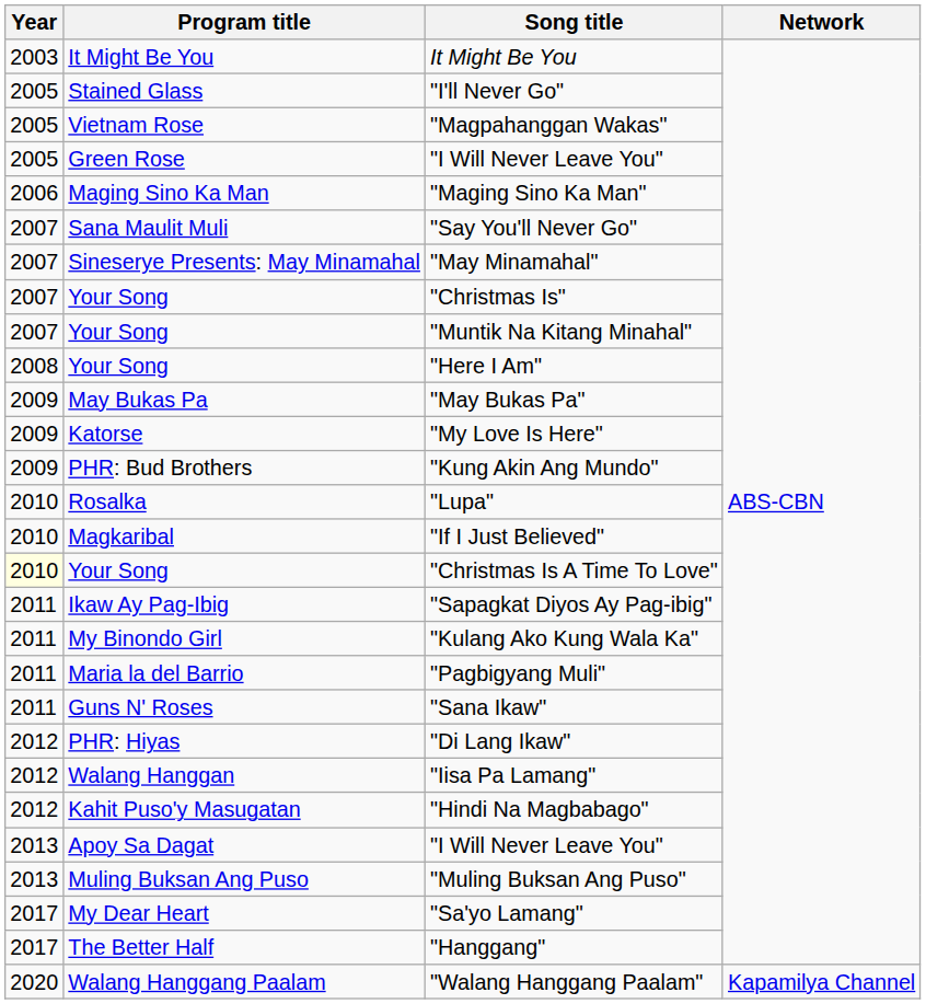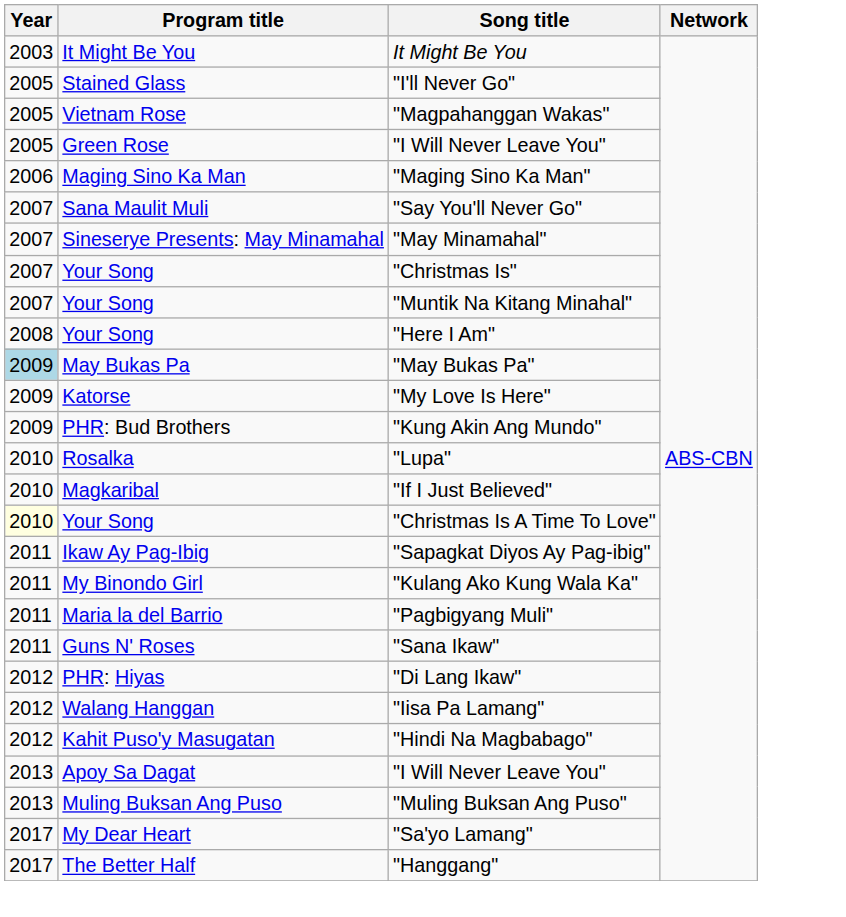 <table class = "wikitable" style="font-size:95%;">
 <tr>
 <th>Year</th>
 <th>Program title</th>
 <th>Song title</th>
 <th>Network</th>
 </tr>
 <tr>
 <td>2003</td>
 <td><a href='#'>It Might Be You</a></td>
 <td><em>It Might Be You</em></td>
 <td rowspan=27><a href='#'>ABS-CBN</a></td>
 </tr>
 <tr>
 <td>2005</td>
 <td><a href='#'>Stained Glass</a></td>
 <td>"I'll Never Go"</td>
 </tr>
 <tr>
 <td>2005</td>
 <td><a href='#'>Vietnam Rose</a></td>
 <td>"Magpahanggan Wakas"</td>
 </tr>
 <tr>
 <td>2005</td>
 <td><a href='#'>Green Rose</a></td>
 <td>"I Will Never Leave You"</td>
 </tr>
 <tr>
 <td>2006</td>
 <td><a href='#'>Maging Sino Ka Man</a></td>
 <td>"Maging Sino Ka Man"</td>
 </tr>
 <tr>
 <td>2007</td>
 <td><a href='#'>Sana Maulit Muli</a></td>
 <td>"Say You'll Never Go"</td>
 </tr>
 <tr>
 <td>2007</td>
 <td><a href='#'>Sineserye Presents</a>: <a href='#'>May Minamahal</a></td>
 <td>"May Minamahal"</td>
 </tr>
 <tr>
 <td>2007</td>
 <td><a href='#'>Your Song</a></td>
 <td>"Christmas Is"</td>
 </tr>
 <tr>
 <td>2007</td>
 <td><a href='#'>Your Song</a></td>
 <td>"Muntik Na Kitang Minahal"</td>
 </tr>
 <tr>
 <td>2008</td>
 <td><a href='#'>Your Song</a></td>
 <td>"Here I Am"</td>
 </tr>
 <tr>
-<td>2009</td>
+<td style="background: lightblue;">2009</td>
 <td><a href='#'>May Bukas Pa</a></td>
 <td>"May Bukas Pa"</td>
 </tr>
 <tr>
 <td>2009</td>
 <td><a href='#'>Katorse</a></td>
 <td>"My Love Is Here"</td>
 </tr>
 <tr>
 <td>2009</td>
 <td><a href='#'>PHR</a>: Bud Brothers</td>
 <td>"Kung Akin Ang Mundo"</td>
 </tr>
 <tr>
 <td>2010</td>
 <td><a href='#'>Rosalka</a></td>
 <td>"Lupa"</td>
 </tr>
 <tr>
 <td>2010</td>
 <td><a href='#'>Magkaribal</a></td>
 <td>"If I Just Believed"</td>
 </tr>
 <tr>
 <td style="background: lightyellow;">2010</td>
 <td><a href='#'>Your Song</a></td>
 <td>"Christmas Is A Time To Love"</td>
 </tr>
 <tr>
 <td>2011</td>
 <td><a href='#'>Ikaw Ay Pag-Ibig</a></td>
 <td>"Sapagkat Diyos Ay Pag-ibig"</td>
 </tr>
 <tr>
 <td>2011</td>
 <td><a href='#'>My Binondo Girl</a></td>
 <td>"Kulang Ako Kung Wala Ka"</td>
 </tr>
 <tr>
 <td>2011</td>
 <td><a href='#'>Maria la del Barrio</a></td>
 <td>"Pagbigyang Muli"</td>
 </tr>
 <tr>
 <td>2011</td>
 <td><a href='#'>Guns N' Roses</a></td>
 <td>"Sana Ikaw"</td>
 </tr>
 <tr>
 <td>2012</td>
 <td><a href='#'>PHR</a>: <a href='#'>Hiyas</a></td>
 <td>"Di Lang Ikaw"</td>
 </tr>
 <tr>
 <td>2012</td>
 <td><a href='#'>Walang Hanggan</a></td>
 <td>"Iisa Pa Lamang"</td>
 </tr>
 <tr>
 <td>2012</td>
 <td><a href='#'>Kahit Puso'y Masugatan</a></td>
 <td>"Hindi Na Magbabago"</td>
 </tr>
 <tr>
 <td>2013</td>
 <td><a href='#'>Apoy Sa Dagat</a></td>
 <td>"I Will Never Leave You"</td>
 </tr>
 <tr>
 <td>2013</td>
 <td><a href='#'>Muling Buksan Ang Puso</a></td>
 <td>"Muling Buksan Ang Puso"</td>
 </tr>
 <tr>
 <td>2017</td>
 <td><a href='#'>My Dear Heart</a></td>
 <td>"Sa'yo Lamang"</td>
 </tr>
 <tr>
 <td>2017</td>
 <td><a href='#'>The Better Half</a></td>
 <td>"Hanggang"</td>
 </tr>
-<tr>
-<td>2020</td>
-<td><a href='#'>Walang Hanggang Paalam</a></td>
-<td>"Walang Hanggang Paalam"</td>
-<td><a href='#'>Kapamilya Channel</a></td>
-</tr>
 </table>
